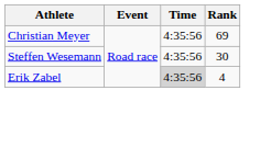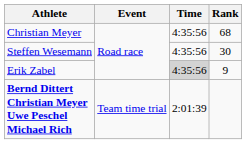 <table class="wikitable" style="font-size:90%">
 <tr>
 <th>Athlete</th>
 <th>Event</th>
 <th>Time</th>
 <th>Rank</th>
 </tr>
 <tr align=center>
 <td align=left><a href='#'>Christian Meyer</a></td>
 <td align=left rowspan=3><a href='#'>Road race</a></td>
 <td>4:35:56</td>
-<td>69</td>
+<td>68</td>
 </tr>
 <tr align=center>
 <td align=left><a href='#'>Steffen Wesemann</a></td>
 <td>4:35:56</td>
 <td>30</td>
 </tr>
 <tr align=center>
 <td align=left><a href='#'>Erik Zabel</a></td>
 <td style="background: lightgrey;">4:35:56</td>
-<td>4</td>
+<td>9</td>
+</tr>
+<tr align=center>
+<td align=left><strong><a href='#'>Bernd Dittert</a><br><a href='#'>Christian Meyer</a><br><a href='#'>Uwe Peschel</a><br><a href='#'>Michael Rich</a></strong></td>
+<td align=left><a href='#'>Team time trial</a></td>
+<td>2:01:39</td>
+<td></td>
 </tr>
 </table>
